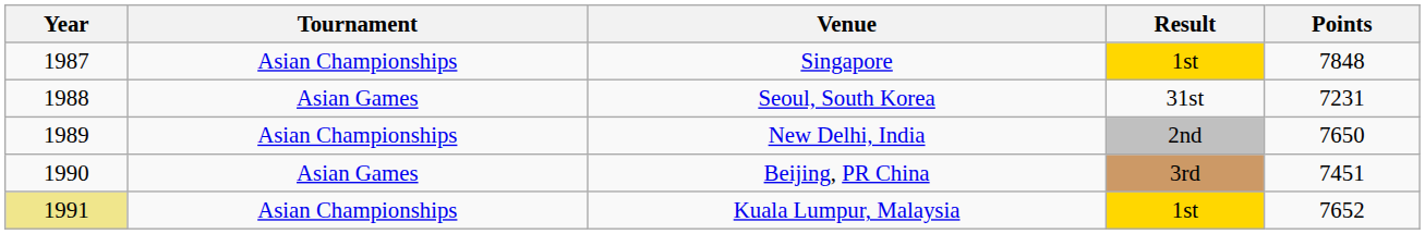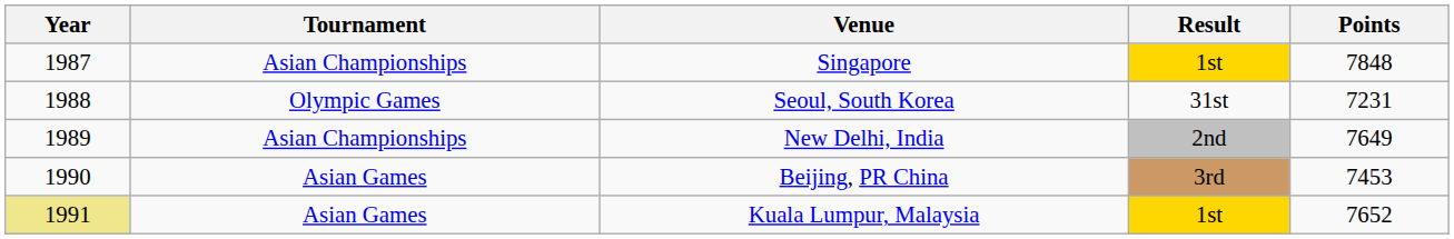 <table class="wikitable" style=" text-align:center; font-size:95%;" width="75%">
 <tr>
 <th>Year</th>
 <th>Tournament</th>
 <th>Venue</th>
 <th>Result</th>
 <th>Points</th>
 </tr>
 <tr>
 <td>1987</td>
 <td><a href='#'>Asian Championships</a></td>
 <td><a href='#'>Singapore</a></td>
 <td bgcolor="gold">1st</td>
 <td>7848</td>
 </tr>
 <tr>
 <td>1988</td>
-<td><a href='#'>Asian Games</a></td>
+<td><a href='#'>Olympic Games</a></td>
 <td><a href='#'>Seoul, South Korea</a></td>
 <td>31st</td>
 <td>7231</td>
 </tr>
 <tr>
 <td>1989</td>
 <td><a href='#'>Asian Championships</a></td>
 <td><a href='#'>New Delhi, India</a></td>
 <td bgcolor="silver" align="center">2nd</td>
-<td>7650</td>
+<td>7649</td>
 </tr>
 <tr>
 <td>1990</td>
 <td><a href='#'>Asian Games</a></td>
 <td><a href='#'>Beijing</a>, <a href='#'>PR China</a></td>
 <td bgcolor="cc9966" align="center">3rd</td>
-<td>7451</td>
+<td>7453</td>
 </tr>
 <tr>
 <td style="background: khaki;">1991</td>
-<td><a href='#'>Asian Championships</a></td>
+<td><a href='#'>Asian Games</a></td>
 <td><a href='#'>Kuala Lumpur, Malaysia</a></td>
 <td bgcolor="gold" align="center">1st</td>
 <td>7652</td>
 </tr>
 </table>
